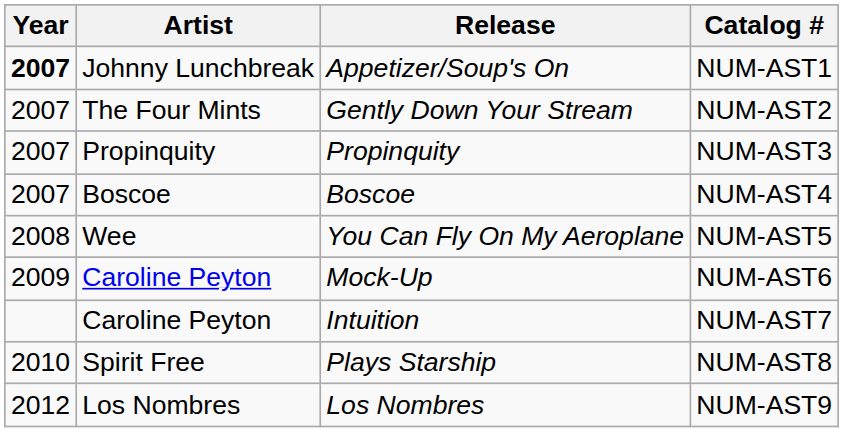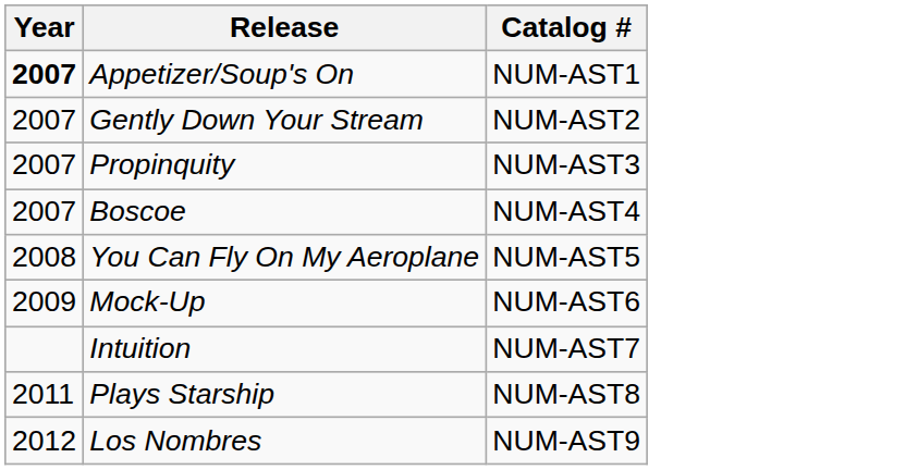 <table class="wikitable sortable">
 <tr>
 <th>Year</th>
-<th>Artist</th>
 <th>Release</th>
 <th>Catalog #</th>
 </tr>
 <tr>
 <td><strong>2007</strong></td>
-<td>Johnny Lunchbreak</td>
 <td><em>Appetizer/Soup's On</em></td>
 <td>NUM-AST1</td>
 </tr>
 <tr>
 <td>2007</td>
-<td>The Four Mints</td>
 <td><em>Gently Down Your Stream</em></td>
 <td>NUM-AST2</td>
 </tr>
 <tr>
 <td>2007</td>
-<td>Propinquity</td>
 <td><em>Propinquity</em></td>
 <td>NUM-AST3</td>
 </tr>
 <tr>
 <td>2007</td>
-<td>Boscoe</td>
 <td><em>Boscoe</em></td>
 <td>NUM-AST4</td>
 </tr>
 <tr>
 <td>2008</td>
-<td>Wee</td>
 <td><em>You Can Fly On My Aeroplane</em></td>
 <td>NUM-AST5</td>
 </tr>
 <tr>
 <td>2009</td>
-<td><a href='#'>Caroline Peyton</a></td>
 <td><em>Mock-Up</em></td>
 <td>NUM-AST6</td>
 </tr>
 <tr>
 <td></td>
-<td>Caroline Peyton</td>
 <td><em>Intuition</em></td>
 <td>NUM-AST7</td>
 </tr>
 <tr>
-<td>2010</td>
-<td>Spirit Free</td>
+<td>2011</td>
 <td><em>Plays Starship</em></td>
 <td>NUM-AST8</td>
 </tr>
 <tr>
 <td>2012</td>
-<td>Los Nombres</td>
 <td><em>Los Nombres</em></td>
 <td>NUM-AST9</td>
 </tr>
 </table>
